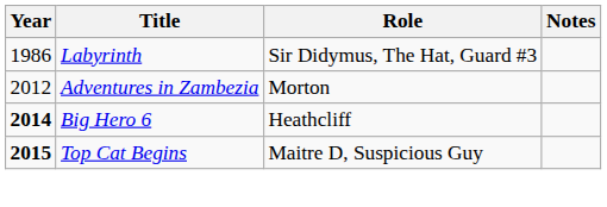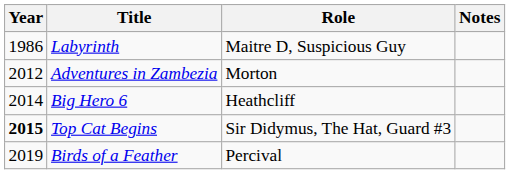 <table class="wikitable sortable">
 <tr>
 <th>Year</th>
 <th>Title</th>
 <th>Role</th>
 <th>Notes</th>
 </tr>
 <tr>
 <td>1986</td>
 <td><em><a href='#'>Labyrinth</a></em></td>
-<td>Sir Didymus, The Hat, Guard #3</td>
+<td>Maitre D, Suspicious Guy</td>
 <td></td>
 </tr>
 <tr>
 <td>2012</td>
 <td><em><a href='#'>Adventures in Zambezia</a></em></td>
 <td>Morton</td>
 <td></td>
 </tr>
 <tr>
-<td><strong>2014</strong></td>
+<td>2014</td>
 <td><em><a href='#'>Big Hero 6</a></em></td>
 <td>Heathcliff</td>
 <td></td>
 </tr>
 <tr>
 <td><strong>2015</strong></td>
 <td><em><a href='#'>Top Cat Begins</a></em></td>
-<td>Maitre D, Suspicious Guy</td>
+<td>Sir Didymus, The Hat, Guard #3</td>
+<td></td>
+</tr>
+<tr>
+<td>2019</td>
+<td><em><a href='#'>Birds of a Feather</a></em></td>
+<td>Percival</td>
 <td></td>
 </tr>
 </table>
